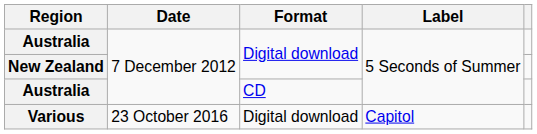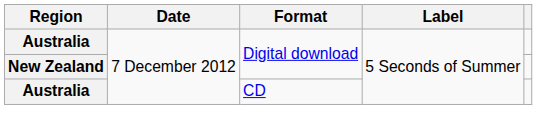 <table class="wikitable plainrowheaders">
 <tr>
 <th scope="col">Region</th>
 <th scope="col">Date</th>
 <th scope="col">Format</th>
 <th scope="col">Label</th>
 <th scope="col"></th>
 </tr>
 <tr>
 <th scope="row">Australia</th>
 <td rowspan="3">7 December 2012</td>
 <td rowspan="2"><a href='#'>Digital download</a></td>
 <td rowspan="3">5 Seconds of Summer</td>
 <td align="center"></td>
 </tr>
 <tr>
 <th scope="row">New Zealand</th>
 <td align="center"></td>
 </tr>
 <tr>
 <th scope="row">Australia</th>
 <td><a href='#'>CD</a></td>
 <td align="center"></td>
 </tr>
-<tr>
-<th scope="row">Various</th>
-<td>23 October 2016</td>
-<td>Digital download</td>
-<td><a href='#'>Capitol</a></td>
-<td align="center"></td>
-</tr>
 </table>
